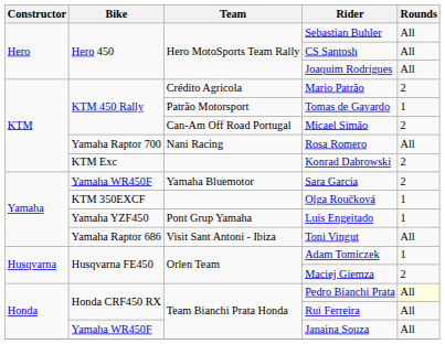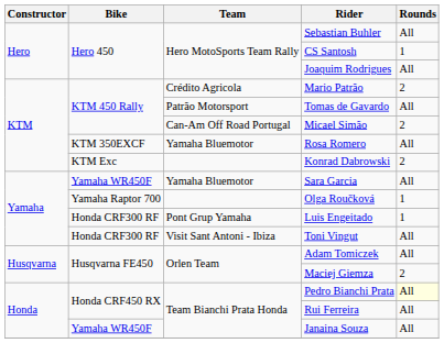 <table class="wikitable" style="font-size: 85%">
 <tr>
 <th>Constructor</th>
 <th>Bike</th>
 <th>Team</th>
 <th>Rider</th>
 <th>Rounds</th>
 </tr>
 <tr>
 <td rowspan=3> <a href='#'>Hero</a></td>
 <td rowspan=3><a href='#'>Hero</a> 450</td>
 <td rowspan=3>Hero MotoSports Team Rally</td>
 <td> <a href='#'>Sebastian Buhler</a></td>
 <td>All</td>
 </tr>
 <tr>
 <td> <a href='#'>CS Santosh</a></td>
-<td>All</td>
+<td>1</td>
 </tr>
 <tr>
 <td> <a href='#'>Joaquim Rodrigues</a></td>
 <td>All</td>
 </tr>
 <tr>
 <td rowspan=5> <a href='#'>KTM</a></td>
 <td rowspan=3><a href='#'>KTM 450 Rally</a></td>
 <td>Crédito Agricola</td>
 <td> <a href='#'>Mario Patrão</a></td>
 <td>2</td>
 </tr>
 <tr>
 <td>Patrão Motorsport</td>
 <td> <a href='#'>Tomas de Gavardo</a></td>
-<td>1</td>
+<td>All</td>
 </tr>
 <tr>
 <td>Can-Am Off Road Portugal</td>
 <td> <a href='#'>Micael Simão</a></td>
 <td>2</td>
 </tr>
 <tr>
-<td>Yamaha Raptor 700</td>
-<td>Nani Racing</td>
+<td>KTM 350EXCF</td>
+<td>Yamaha Bluemotor</td>
 <td> <a href='#'>Rosa Romero</a></td>
 <td>All</td>
 </tr>
 <tr>
 <td>KTM Exc</td>
 <td></td>
 <td> <a href='#'>Konrad Dabrowski</a></td>
 <td>2</td>
 </tr>
 <tr>
 <td rowspan=4> <a href='#'>Yamaha</a></td>
 <td><a href='#'>Yamaha WR450F</a></td>
 <td>Yamaha Bluemotor</td>
 <td> <a href='#'>Sara Garcia</a></td>
-<td>2</td>
+<td>All</td>
 </tr>
 <tr>
-<td>KTM 350EXCF</td>
+<td>Yamaha Raptor 700</td>
 <td></td>
 <td> <a href='#'>Olga Roučková</a></td>
 <td>1</td>
 </tr>
 <tr>
-<td>Yamaha YZF450</td>
+<td>Honda CRF300 RF</td>
 <td>Pont Grup Yamaha</td>
 <td> <a href='#'>Luis Engeitado</a></td>
 <td>1</td>
 </tr>
 <tr>
-<td>Yamaha Raptor 686</td>
+<td>Honda CRF300 RF</td>
 <td>Visit Sant Antoni - Ibiza</td>
 <td> <a href='#'>Toni Vingut</a></td>
 <td>All</td>
 </tr>
 <tr>
 <td rowspan=2> <a href='#'>Husqvarna</a></td>
 <td rowspan=2>Husqvarna FE450</td>
 <td rowspan=2>Orlen Team</td>
 <td> <a href='#'>Adam Tomiczek</a></td>
-<td>1</td>
+<td>All</td>
 </tr>
 <tr>
 <td> <a href='#'>Maciej Giemza</a></td>
 <td>2</td>
 </tr>
 <tr>
 <td rowspan=3> <a href='#'>Honda</a></td>
 <td rowspan=2>Honda CRF450 RX</td>
 <td rowspan=3>Team Bianchi Prata Honda</td>
 <td> <a href='#'>Pedro Bianchi Prata</a></td>
 <td style="background: lightyellow;">All</td>
 </tr>
 <tr>
 <td> <a href='#'>Rui Ferreira</a></td>
 <td>All</td>
 </tr>
 <tr>
 <td><a href='#'>Yamaha WR450F</a></td>
 <td> <a href='#'>Janaina Souza</a></td>
 <td>All</td>
 </tr>
 <tr>
 </tr>
 </table>
